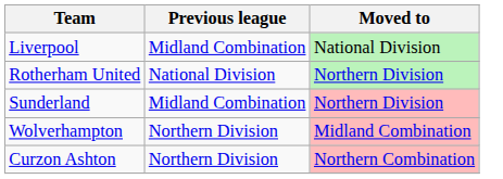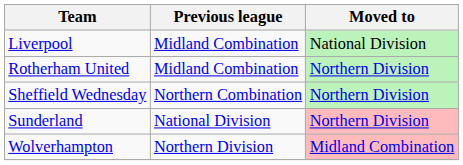 <table class="wikitable">
 <tr>
 <th>Team</th>
 <th>Previous league</th>
 <th>Moved to</th>
 </tr>
 <tr>
 <td><a href='#'>Liverpool</a></td>
 <td><a href='#'>Midland Combination</a></td>
 <td style="background-color:#BBF3BB">National Division</td>
 </tr>
 <tr>
 <td><a href='#'>Rotherham United</a></td>
-<td><a href='#'>National Division</a></td>
+<td><a href='#'>Midland Combination</a></td>
+<td style="background-color:#BBF3BB"><a href='#'>Northern Division</a></td>
+</tr>
+<tr>
+<td><a href='#'>Sheffield Wednesday</a></td>
+<td><a href='#'>Northern Combination</a></td>
 <td style="background-color:#BBF3BB"><a href='#'>Northern Division</a></td>
 </tr>
 <tr>
 <td><a href='#'>Sunderland</a></td>
-<td><a href='#'>Midland Combination</a></td>
+<td><a href='#'>National Division</a></td>
 <td style="background-color:#FFBBBB"><a href='#'>Northern Division</a></td>
 </tr>
 <tr>
 <td><a href='#'>Wolverhampton</a></td>
 <td><a href='#'>Northern Division</a></td>
 <td style="background-color:#FFBBBB"><a href='#'>Midland Combination</a></td>
 </tr>
 <tr>
-<td><a href='#'>Curzon Ashton</a></td>
-<td><a href='#'>Northern Division</a></td>
-<td style="background-color:#FFBBBB"><a href='#'>Northern Combination</a></td>
-</tr>
-<tr>
 </tr>
 </table>
